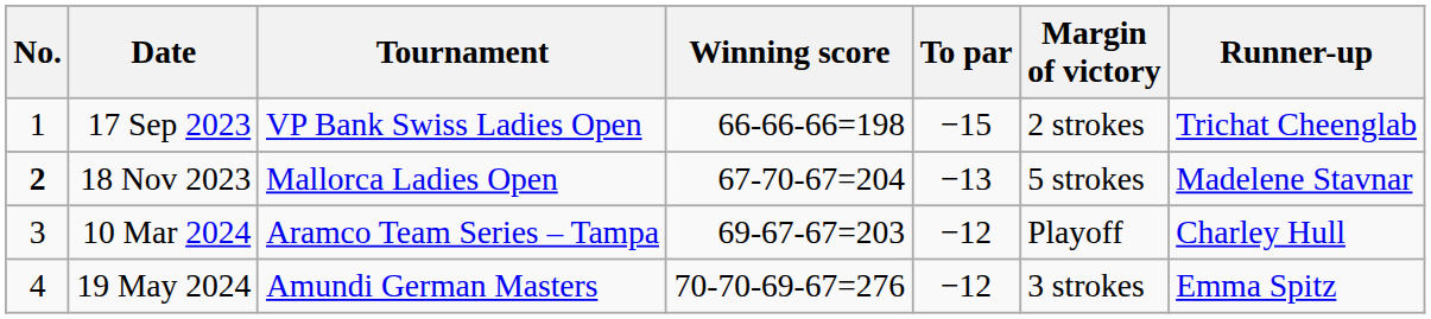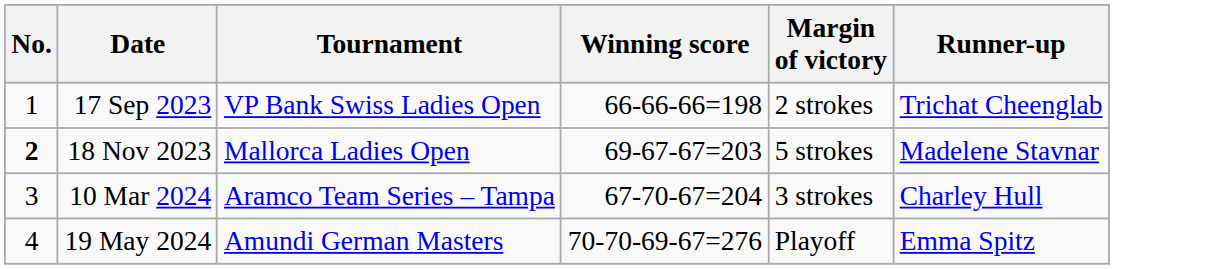 <table class="wikitable" style="font-size:95%;">
 <tr>
 <th>No.</th>
 <th>Date</th>
 <th>Tournament</th>
 <th>Winning score</th>
-<th>To par</th>
 <th>Margin<br>of victory</th>
 <th>Runner-up</th>
 </tr>
 <tr>
 <td align=center>1</td>
 <td align=right>17 Sep <a href='#'>2023</a></td>
 <td><a href='#'>VP Bank Swiss Ladies Open</a></td>
 <td align=right>66-66-66=198</td>
-<td align=center>−15</td>
 <td>2 strokes</td>
 <td> <a href='#'>Trichat Cheenglab</a></td>
 </tr>
 <tr>
 <td align=center><strong>2</strong></td>
 <td align=right>18 Nov 2023</td>
 <td><a href='#'>Mallorca Ladies Open</a></td>
-<td align=right>67-70-67=204</td>
-<td align=center>−13</td>
+<td align=right>69-67-67=203</td>
 <td>5 strokes</td>
 <td> <a href='#'>Madelene Stavnar</a></td>
 </tr>
 <tr>
 <td align=center>3</td>
 <td align=right>10 Mar <a href='#'>2024</a></td>
 <td><a href='#'>Aramco Team Series – Tampa</a></td>
-<td align=right>69-67-67=203</td>
-<td align=center>−12</td>
-<td>Playoff</td>
+<td align=right>67-70-67=204</td>
+<td>3 strokes</td>
 <td> <a href='#'>Charley Hull</a></td>
 </tr>
 <tr>
 <td align=center>4</td>
 <td align=right>19 May 2024</td>
 <td><a href='#'>Amundi German Masters</a></td>
 <td align=right>70-70-69-67=276</td>
-<td align=center>−12</td>
-<td>3 strokes</td>
+<td>Playoff</td>
 <td> <a href='#'>Emma Spitz</a></td>
 </tr>
 </table>
